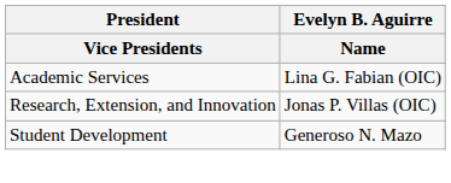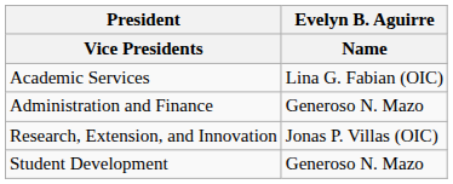 <table class="wikitable">
 <tr>
 <th>President</th>
 <th>Evelyn B. Aguirre</th>
 </tr>
 <tr>
 <th>Vice Presidents</th>
 <th>Name</th>
 </tr>
 <tr>
 <td>Academic Services</td>
 <td>Lina G. Fabian (OIC)</td>
 </tr>
 <tr>
+<td>Administration and Finance</td>
+<td>Generoso N. Mazo</td>
+</tr>
+<tr>
 <td>Research, Extension, and Innovation</td>
 <td>Jonas P. Villas (OIC)</td>
 </tr>
 <tr>
 <td>Student Development</td>
 <td>Generoso N. Mazo</td>
 </tr>
 </table>
